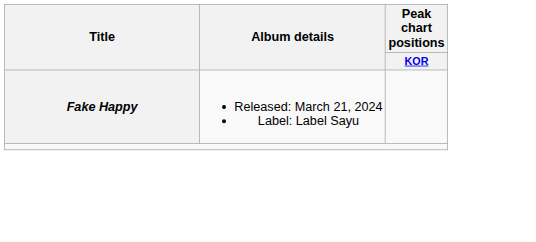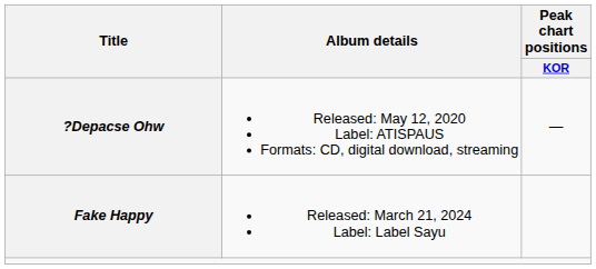 <table class="wikitable plainrowheaders" style="text-align:center;">
 <tr>
 <th rowspan="2" scope="col" style="width:15em;">Title</th>
 <th rowspan="2" scope="col">Album details</th>
 <th colspan="1">Peak chart positions</th>
 </tr>
 <tr>
 <th scope="col" style="width:2.75em;font-size:85%;"><a href='#'>KOR</a><br></th>
 </tr>
 <tr>
+<th scope="row"><em>?Depacse Ohw</em></th>
+<td><br><ul><li>Released: May 12, 2020</li><li>Label: ATISPAUS</li><li>Formats: CD, digital download, streaming</li></ul></td>
+<td>—</td>
+</tr>
+<tr>
 <th scope="row"><em>Fake Happy</em></th>
 <td><br><ul><li>Released: March 21, 2024</li><li>Label: Label Sayu</li></ul></td>
 <td></td>
 </tr>
 <tr>
 <td colspan="3"></td>
 </tr>
 </table>
